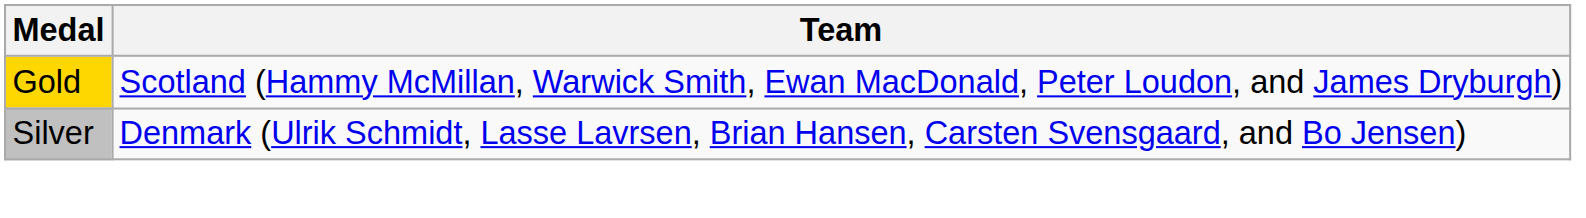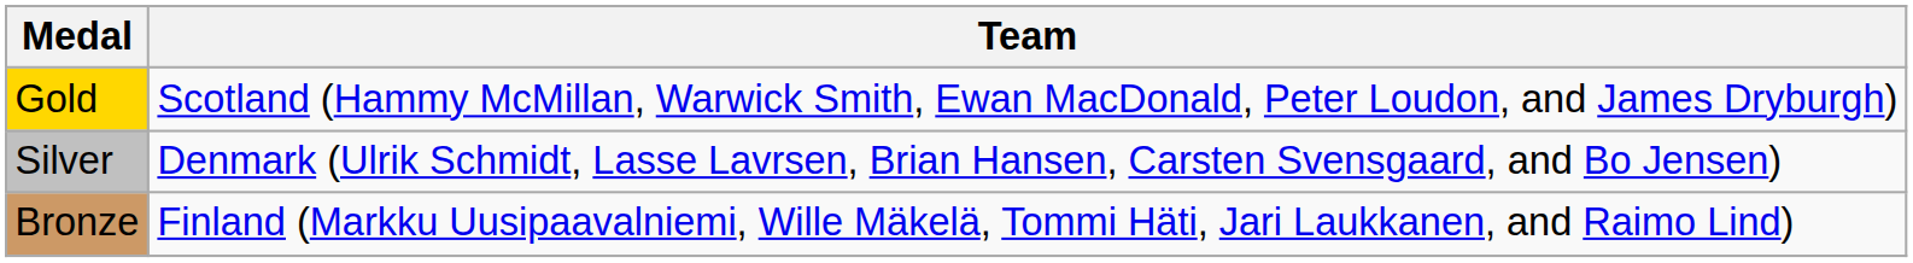 <table class="wikitable">
 <tr>
 <th>Medal</th>
 <th>Team</th>
 </tr>
 <tr>
 <td bgcolor="gold">Gold</td>
 <td>  <a href='#'>Scotland</a> (<a href='#'>Hammy McMillan</a>, <a href='#'>Warwick Smith</a>, <a href='#'>Ewan MacDonald</a>, <a href='#'>Peter Loudon</a>, and <a href='#'>James Dryburgh</a>)</td>
 </tr>
 <tr>
 <td bgcolor="silver">Silver</td>
 <td>  <a href='#'>Denmark</a> (<a href='#'>Ulrik Schmidt</a>, <a href='#'>Lasse Lavrsen</a>, <a href='#'>Brian Hansen</a>, <a href='#'>Carsten Svensgaard</a>, and <a href='#'>Bo Jensen</a>)</td>
 </tr>
+<tr>
+<td bgcolor="CC9966">Bronze</td>
+<td>  <a href='#'>Finland</a> (<a href='#'>Markku Uusipaavalniemi</a>, <a href='#'>Wille Mäkelä</a>, <a href='#'>Tommi Häti</a>, <a href='#'>Jari Laukkanen</a>, and <a href='#'>Raimo Lind</a>)</td>
+</tr>
 </table>
